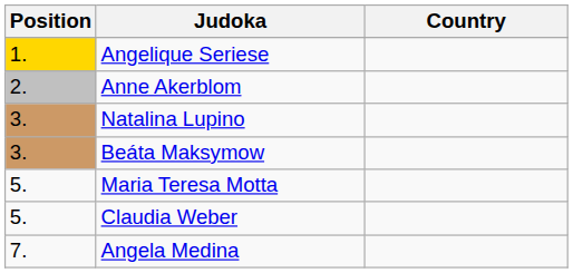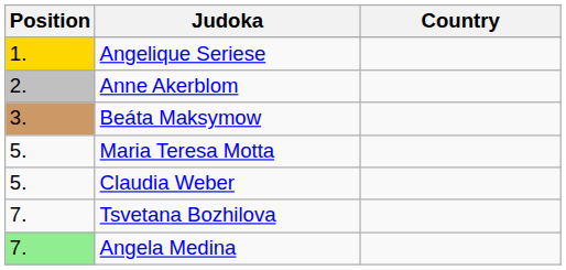 <table class="wikitable">
 <tr>
 <th width="10">Position</th>
 <th width="200">Judoka</th>
 <th width="150">Country</th>
 </tr>
 <tr>
 </tr>
 <tr>
 <td style="background-color:gold">1.</td>
 <td><a href='#'>Angelique Seriese</a></td>
 <td></td>
 </tr>
 <tr>
 <td style="background-color:silver">2.</td>
 <td><a href='#'>Anne Akerblom</a></td>
 <td></td>
 </tr>
 <tr>
 <td style="background-color:#CC9966">3.</td>
-<td><a href='#'>Natalina Lupino</a></td>
-<td></td>
-</tr>
-<tr>
-<td style="background-color:#CC9966">3.</td>
 <td><a href='#'>Beáta Maksymow</a></td>
 <td></td>
 </tr>
 <tr>
 <td>5.</td>
 <td><a href='#'>Maria Teresa Motta</a></td>
 <td></td>
 </tr>
 <tr>
 <td>5.</td>
 <td><a href='#'>Claudia Weber</a></td>
 <td></td>
 </tr>
 <tr>
 <td>7.</td>
+<td><a href='#'>Tsvetana Bozhilova</a></td>
+<td></td>
+</tr>
+<tr>
+<td style="background: lightgreen;">7.</td>
 <td><a href='#'>Angela Medina</a></td>
 <td></td>
 </tr>
 </table>
